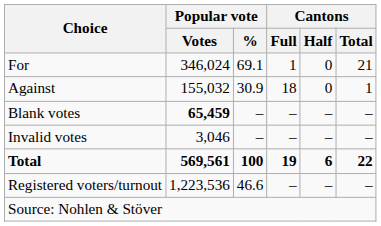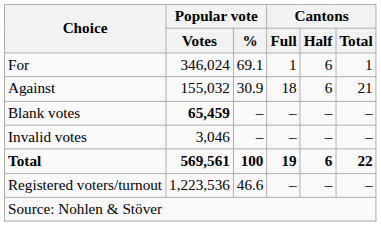 <table class=wikitable style=text-align:right>
 <tr>
 <th rowspan=2>Choice</th>
 <th colspan=2>Popular vote</th>
 <th colspan=3>Cantons</th>
 </tr>
 <tr>
 <th>Votes</th>
 <th>%</th>
 <th>Full</th>
 <th>Half</th>
 <th>Total</th>
 </tr>
 <tr>
 <td align=left>For</td>
 <td>346,024</td>
 <td>69.1</td>
 <td>1</td>
-<td>0</td>
-<td>21</td>
+<td>6</td>
+<td>1</td>
 </tr>
 <tr>
 <td align=left>Against</td>
 <td>155,032</td>
 <td>30.9</td>
 <td>18</td>
-<td>0</td>
-<td>1</td>
+<td>6</td>
+<td>21</td>
 </tr>
 <tr>
 <td align=left>Blank votes</td>
 <td><strong>65,459</strong></td>
 <td>–</td>
 <td>–</td>
 <td>–</td>
 <td>–</td>
 </tr>
 <tr>
 <td align=left>Invalid votes</td>
 <td>3,046</td>
 <td>–</td>
 <td>–</td>
 <td>–</td>
 <td>–</td>
 </tr>
 <tr>
 <td align=left><strong>Total</strong></td>
 <td><strong>569,561</strong></td>
 <td><strong>100</strong></td>
 <td><strong>19</strong></td>
 <td><strong>6</strong></td>
 <td><strong>22</strong></td>
 </tr>
 <tr>
 <td align=left>Registered voters/turnout</td>
 <td>1,223,536</td>
 <td>46.6</td>
 <td>–</td>
 <td>–</td>
 <td>–</td>
 </tr>
 <tr>
 <td align=left colspan=6>Source: Nohlen & Stöver</td>
 </tr>
 </table>
